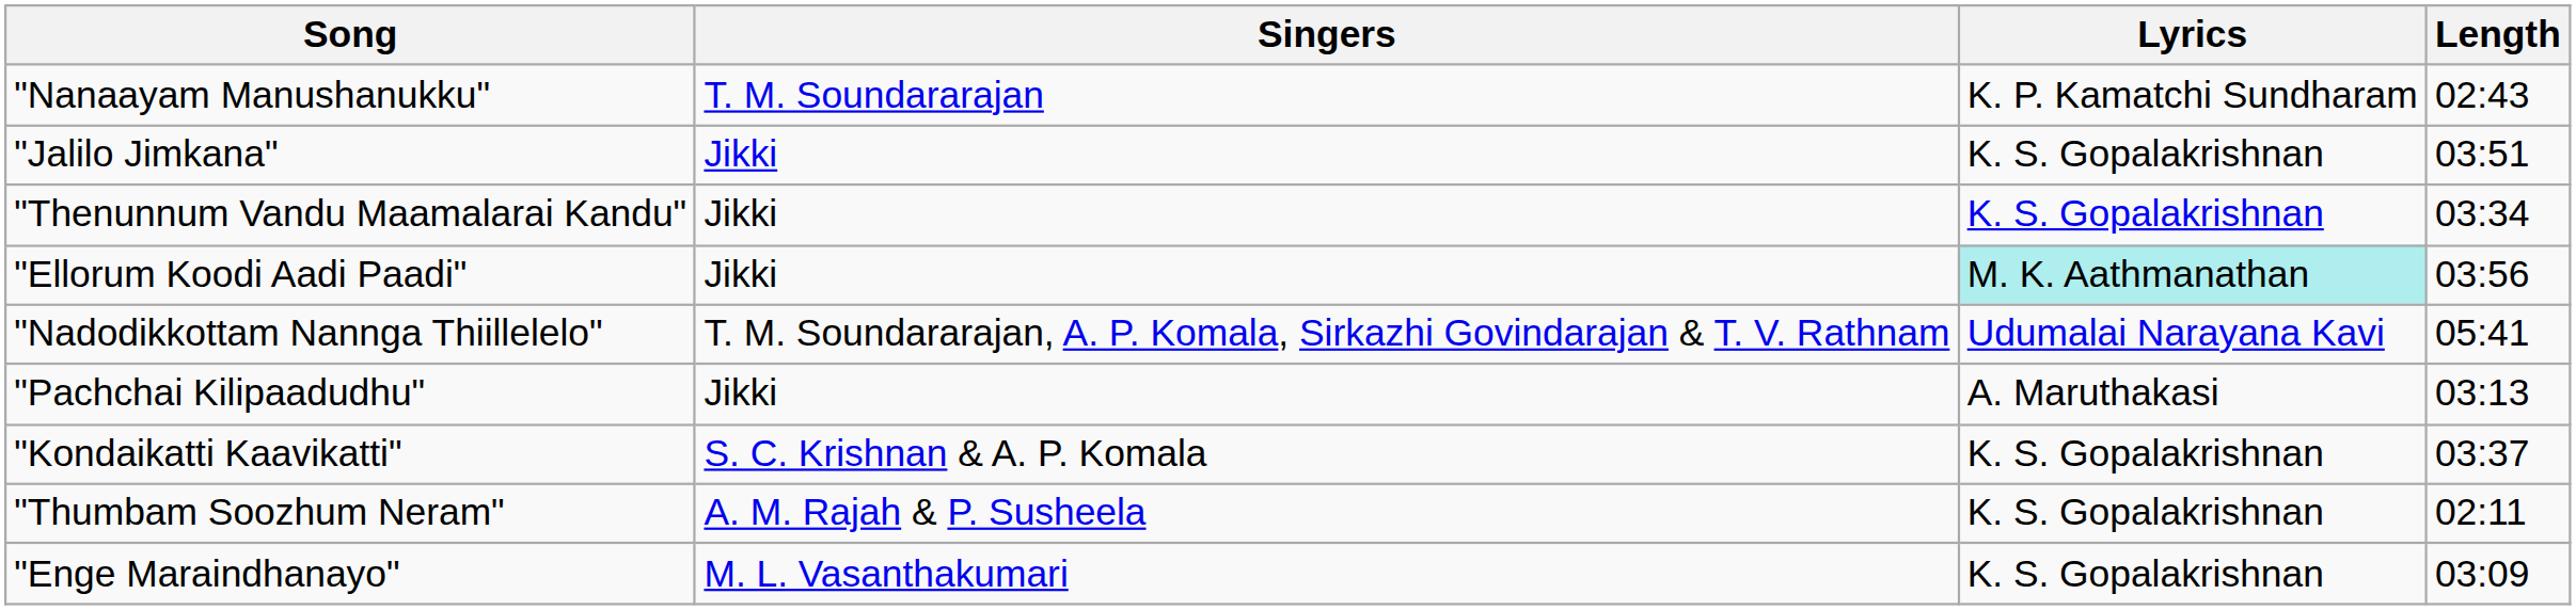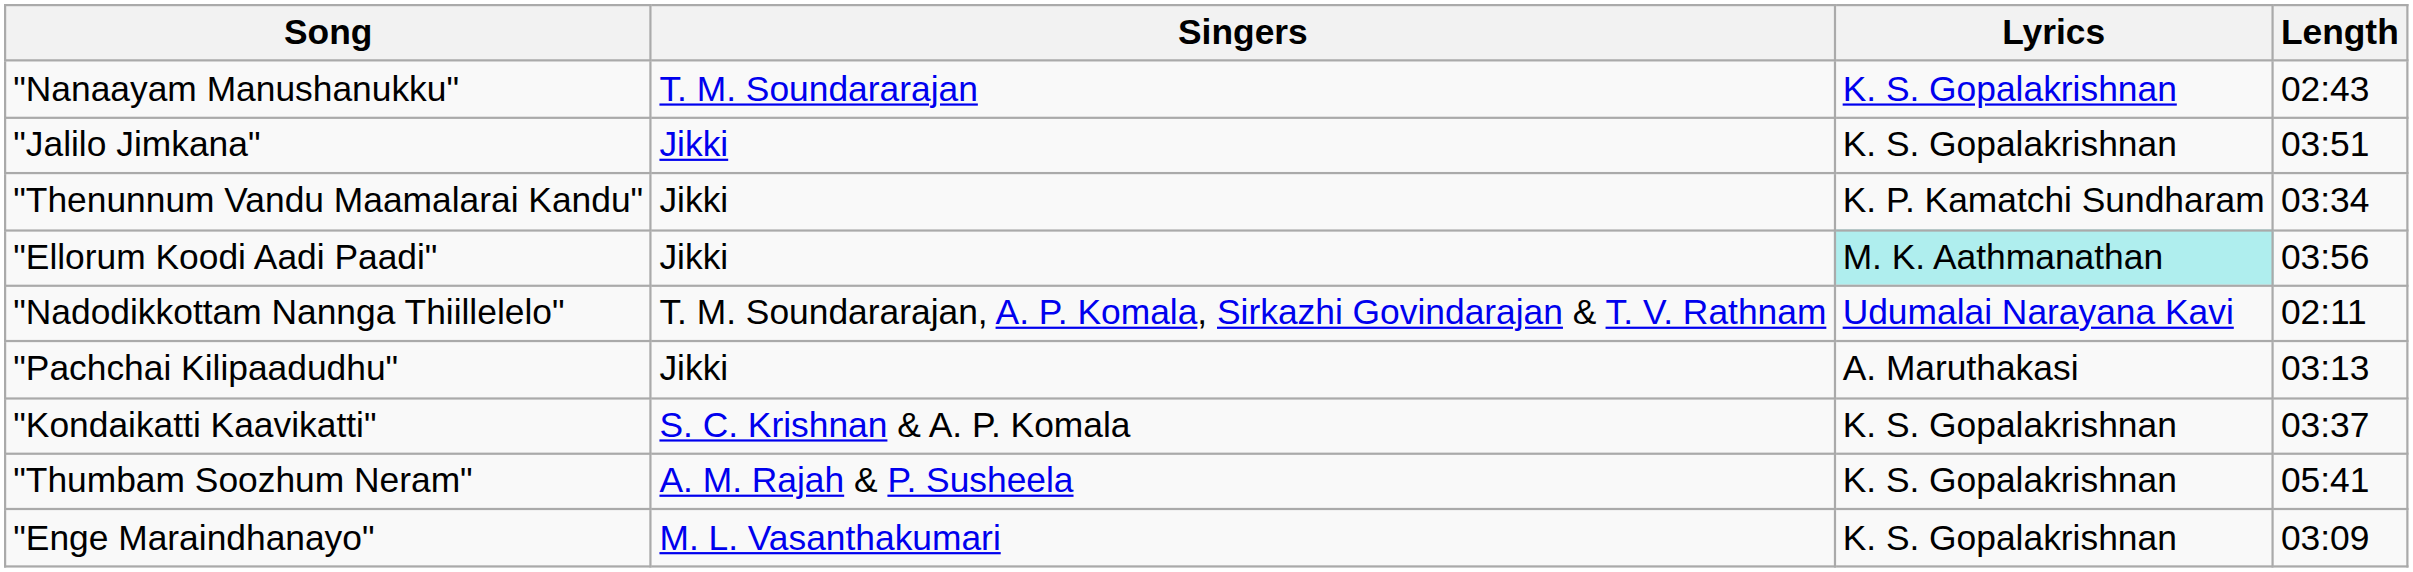 <table class="wikitable">
 <tr>
 <th>Song</th>
 <th>Singers</th>
 <th>Lyrics</th>
 <th>Length</th>
 </tr>
 <tr>
 <td>"Nanaayam Manushanukku"</td>
 <td><a href='#'>T. M. Soundararajan</a></td>
-<td>K. P. Kamatchi Sundharam</td>
+<td><a href='#'>K. S. Gopalakrishnan</a></td>
 <td>02:43</td>
 </tr>
 <tr>
 <td>"Jalilo Jimkana"</td>
 <td><a href='#'>Jikki</a></td>
 <td>K. S. Gopalakrishnan</td>
 <td>03:51</td>
 </tr>
 <tr>
 <td>"Thenunnum Vandu Maamalarai Kandu"</td>
 <td>Jikki</td>
-<td><a href='#'>K. S. Gopalakrishnan</a></td>
+<td>K. P. Kamatchi Sundharam</td>
 <td>03:34</td>
 </tr>
 <tr>
 <td>"Ellorum Koodi Aadi Paadi"</td>
 <td>Jikki</td>
 <td style="background: paleturquoise;">M. K. Aathmanathan</td>
 <td>03:56</td>
 </tr>
 <tr>
 <td>"Nadodikkottam Nannga Thiillelelo"</td>
 <td>T. M. Soundararajan, <a href='#'>A. P. Komala</a>, <a href='#'>Sirkazhi Govindarajan</a> & <a href='#'>T. V. Rathnam</a></td>
 <td><a href='#'>Udumalai Narayana Kavi</a></td>
-<td>05:41</td>
+<td>02:11</td>
 </tr>
 <tr>
 <td>"Pachchai Kilipaadudhu"</td>
 <td>Jikki</td>
 <td>A. Maruthakasi</td>
 <td>03:13</td>
 </tr>
 <tr>
 <td>"Kondaikatti Kaavikatti"</td>
 <td><a href='#'>S. C. Krishnan</a> & A. P. Komala</td>
 <td>K. S. Gopalakrishnan</td>
 <td>03:37</td>
 </tr>
 <tr>
 <td>"Thumbam Soozhum Neram"</td>
 <td><a href='#'>A. M. Rajah</a> & <a href='#'>P. Susheela</a></td>
 <td>K. S. Gopalakrishnan</td>
-<td>02:11</td>
+<td>05:41</td>
 </tr>
 <tr>
 <td>"Enge Maraindhanayo"</td>
 <td><a href='#'>M. L. Vasanthakumari</a></td>
 <td>K. S. Gopalakrishnan</td>
 <td>03:09</td>
 </tr>
 </table>
